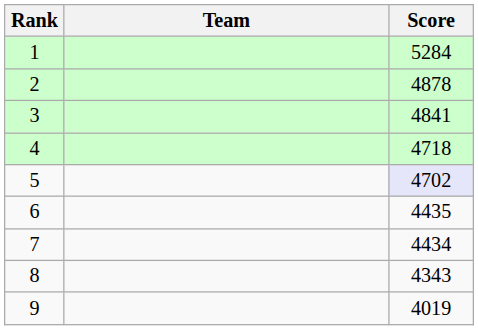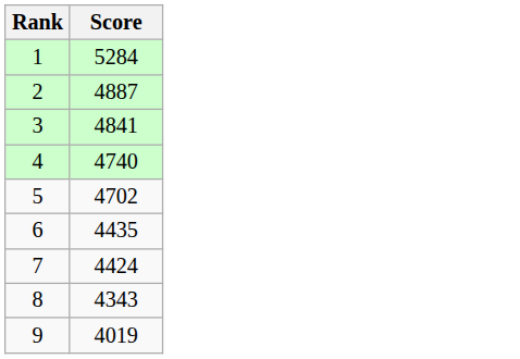 <table class=wikitable style="text-align:center">
 <tr>
 <th width=40>Rank</th>
-<th width=250>Team</th>
 <th width=60>Score</th>
 </tr>
 <tr bgcolor="ccffcc">
 <td>1</td>
-<td align=left></td>
 <td>5284</td>
 </tr>
 <tr bgcolor="ccffcc">
 <td>2</td>
-<td align=left></td>
-<td>4878</td>
+<td>4887</td>
 </tr>
 <tr bgcolor="ccffcc">
 <td>3</td>
-<td align=left></td>
 <td>4841</td>
 </tr>
 <tr bgcolor="ccffcc">
 <td>4</td>
-<td align=left></td>
-<td>4718</td>
+<td>4740</td>
 </tr>
 <tr>
 <td>5</td>
-<td align=left></td>
-<td style="background: lavender;">4702</td>
+<td>4702</td>
 </tr>
 <tr>
 <td>6</td>
-<td align=left></td>
 <td>4435</td>
 </tr>
 <tr>
 <td>7</td>
-<td align=left></td>
-<td>4434</td>
+<td>4424</td>
 </tr>
 <tr>
 <td>8</td>
-<td align=left></td>
 <td>4343</td>
 </tr>
 <tr>
 <td>9</td>
-<td align=left></td>
 <td>4019</td>
 </tr>
 </table>
